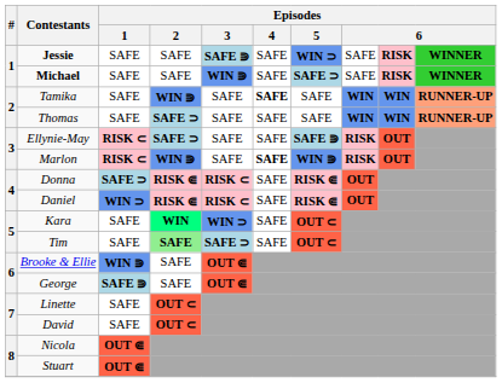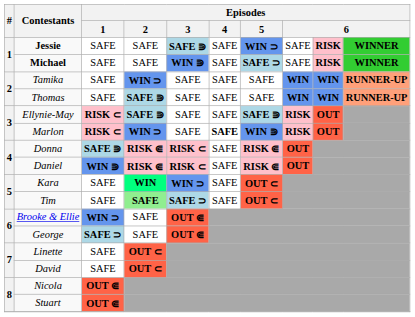 <table class="wikitable" style="text-align:center">
 <tr>
 <th rowspan="2">#</th>
 <th rowspan="2">Contestants</th>
 <th colspan="9">Episodes</th>
 </tr>
 <tr>
 <th>1</th>
 <th>2</th>
 <th>3</th>
 <th>4</th>
 <th>5</th>
 <th colspan="3">6</th>
 </tr>
 <tr>
 <th rowspan="2">1</th>
 <td><strong>Jessie</strong></td>
 <td bgcolor="white">SAFE</td>
 <td bgcolor="white">SAFE</td>
 <td bgcolor="lightblue"><strong>SAFE ⋑</strong></td>
 <td bgcolor="white">SAFE</td>
 <td bgcolor="cornflowerblue"><strong>WIN ⊃</strong></td>
 <td bgcolor="white">SAFE</td>
 <td bgcolor="pink"><strong>RISK</strong></td>
 <td bgcolor="limegreen"><strong>WINNER</strong></td>
 </tr>
 <tr>
 <td><strong>Michael</strong></td>
 <td bgcolor="white">SAFE</td>
 <td bgcolor="white">SAFE</td>
 <td bgcolor="cornflowerblue"><strong>WIN ⋑</strong></td>
 <td bgcolor="white">SAFE</td>
 <td bgcolor="lightblue"><strong>SAFE ⊃</strong></td>
 <td bgcolor="white">SAFE</td>
 <td bgcolor="pink"><strong>RISK</strong></td>
 <td bgcolor="limegreen"><strong>WINNER</strong></td>
 </tr>
 <tr>
 <th rowspan="2">2</th>
 <td><em>Tamika</em></td>
 <td bgcolor="white">SAFE</td>
-<td bgcolor="cornflowerblue"><strong>WIN ⋑</strong></td>
+<td bgcolor="cornflowerblue"><strong>WIN ⊃</strong></td>
 <td bgcolor="white">SAFE</td>
-<td bgcolor="white"><strong>SAFE</strong></td>
+<td bgcolor="white">SAFE</td>
 <td bgcolor="white">SAFE</td>
 <td bgcolor="cornflowerblue"><strong>WIN</strong></td>
 <td bgcolor="cornflowerblue"><strong>WIN</strong></td>
 <td bgcolor="lightsalmon"><strong>RUNNER-UP</strong></td>
 </tr>
 <tr>
 <td><em>Thomas</em></td>
 <td bgcolor="white">SAFE</td>
-<td bgcolor="lightblue"><strong>SAFE ⊃</strong></td>
+<td bgcolor="lightblue"><strong>SAFE ⋑</strong></td>
 <td bgcolor="white">SAFE</td>
 <td bgcolor="white">SAFE</td>
 <td bgcolor="white">SAFE</td>
 <td bgcolor="cornflowerblue"><strong>WIN</strong></td>
 <td bgcolor="cornflowerblue"><strong>WIN</strong></td>
 <td bgcolor="lightsalmon"><strong>RUNNER-UP</strong></td>
 </tr>
 <tr>
 <th rowspan="2">3</th>
 <td><em>Ellynie-May</em></td>
 <td bgcolor="pink"><strong>RISK ⊂</strong></td>
-<td bgcolor="lightblue"><strong>SAFE ⊃</strong></td>
+<td bgcolor="lightblue"><strong>SAFE ⋑</strong></td>
 <td bgcolor="white">SAFE</td>
 <td bgcolor="white">SAFE</td>
 <td bgcolor="lightblue"><strong>SAFE ⋑</strong></td>
 <td bgcolor="pink"><strong>RISK</strong></td>
 <td bgcolor="tomato"><strong>OUT</strong></td>
 <td bgcolor="darkgray" colspan="10"></td>
 </tr>
 <tr>
 <td><em>Marlon</em></td>
 <td bgcolor="pink"><strong>RISK ⊂</strong></td>
-<td bgcolor="cornflowerblue"><strong>WIN ⋑</strong></td>
+<td bgcolor="cornflowerblue"><strong>WIN ⊃</strong></td>
 <td bgcolor="white">SAFE</td>
 <td bgcolor="white"><strong>SAFE</strong></td>
 <td bgcolor="cornflowerblue"><strong>WIN ⋑</strong></td>
 <td bgcolor="pink"><strong>RISK</strong></td>
 <td bgcolor="tomato"><strong>OUT </strong></td>
 <td bgcolor="darkgray" colspan="10"></td>
 </tr>
 <tr>
 <th rowspan="2">4</th>
 <td><em>Donna</em></td>
-<td bgcolor="lightblue"><strong>SAFE ⊃</strong></td>
+<td bgcolor="lightblue"><strong>SAFE ⋑</strong></td>
 <td bgcolor="pink"><strong>RISK ⋐</strong></td>
 <td bgcolor="pink"><strong>RISK ⊂</strong></td>
 <td bgcolor="white">SAFE</td>
 <td bgcolor="pink"><strong>RISK ⋐</strong></td>
 <td bgcolor="tomato"><strong>OUT </strong></td>
 <td bgcolor="darkgray" colspan="10"></td>
 </tr>
 <tr>
 <td><em>Daniel</em></td>
-<td bgcolor="cornflowerblue"><strong>WIN ⊃</strong></td>
+<td bgcolor="cornflowerblue"><strong>WIN ⋑</strong></td>
 <td bgcolor="pink"><strong>RISK ⋐</strong></td>
 <td bgcolor="pink"><strong>RISK ⊂</strong></td>
 <td bgcolor="white">SAFE</td>
 <td bgcolor="pink"><strong>RISK ⋐</strong></td>
 <td bgcolor="tomato"><strong>OUT</strong></td>
 <td bgcolor="darkgray" colspan="10"></td>
 </tr>
 <tr>
 <th rowspan="2">5</th>
 <td><em>Kara</em></td>
 <td bgcolor="white">SAFE</td>
 <td bgcolor="springgreen"><strong>WIN</strong></td>
 <td bgcolor="cornflowerblue"><strong>WIN ⊃</strong></td>
 <td bgcolor="white">SAFE</td>
 <td bgcolor="tomato"><strong>OUT ⊂</strong></td>
 <td bgcolor="darkgray" colspan="10"></td>
 </tr>
 <tr>
 <td><em>Tim</em></td>
 <td bgcolor="white">SAFE</td>
 <td bgcolor="lightgreen"><strong>SAFE</strong></td>
 <td bgcolor="lightblue"><strong>SAFE ⊃</strong></td>
 <td bgcolor="white">SAFE</td>
 <td bgcolor="tomato"><strong>OUT ⊂</strong></td>
 <td bgcolor="darkgray" colspan="10"></td>
 </tr>
 <tr>
 <th rowspan="2">6</th>
 <td><em><a href='#'>Brooke & Ellie</a></em></td>
-<td bgcolor="cornflowerblue"><strong>WIN ⋑</strong></td>
+<td bgcolor="cornflowerblue"><strong>WIN ⊃</strong></td>
 <td bgcolor="white">SAFE</td>
 <td bgcolor="tomato"><strong>OUT ⋐</strong></td>
 <td bgcolor="darkgray" colspan="10"></td>
 </tr>
 <tr>
 <td><em>George</em></td>
-<td bgcolor="lightblue"><strong>SAFE ⋑</strong></td>
+<td bgcolor="lightblue"><strong>SAFE ⊃</strong></td>
 <td bgcolor="white">SAFE</td>
 <td bgcolor="tomato"><strong>OUT ⋐</strong></td>
 <td bgcolor="darkgray" colspan="10"></td>
 </tr>
 <tr>
 <th rowspan="2">7</th>
 <td><em>Linette</em></td>
 <td bgcolor="white">SAFE</td>
 <td bgcolor="tomato"><strong>OUT ⊂</strong></td>
 <td bgcolor="darkgray" colspan="10"></td>
 </tr>
 <tr>
 <td><em>David</em></td>
 <td bgcolor="white">SAFE</td>
 <td bgcolor="tomato"><strong>OUT ⊂</strong></td>
 <td bgcolor="darkgray" colspan="10"></td>
 </tr>
 <tr>
 <th rowspan="2">8</th>
 <td><em>Nicola</em></td>
 <td bgcolor="tomato"><strong>OUT ⋐</strong></td>
 <td bgcolor="darkgray" colspan="10"></td>
 </tr>
 <tr>
 <td><em>Stuart</em></td>
 <td bgcolor="tomato"><strong>OUT ⋐</strong></td>
 <td bgcolor="darkgray" colspan="10"></td>
 </tr>
 <tr>
 </tr>
 </table>
